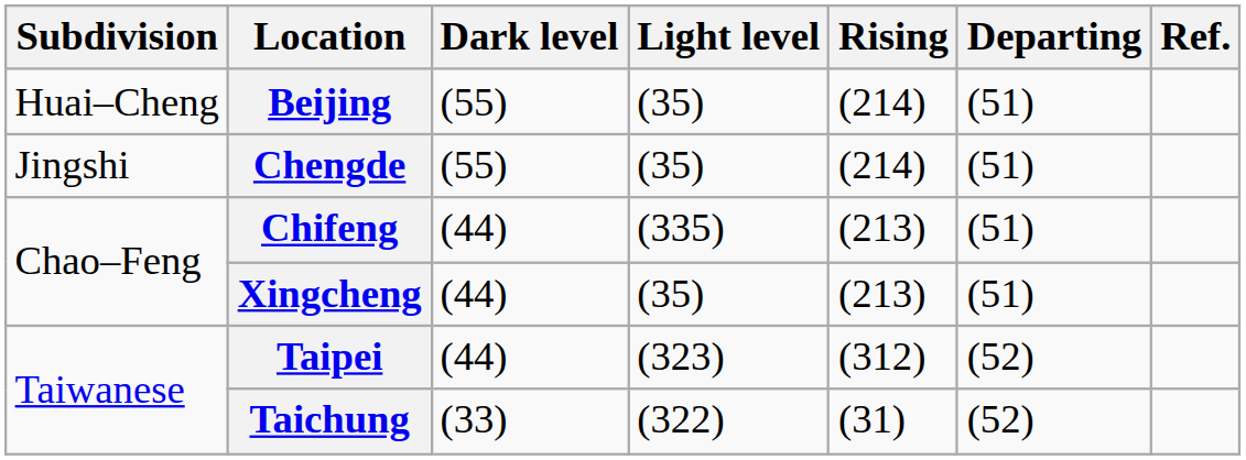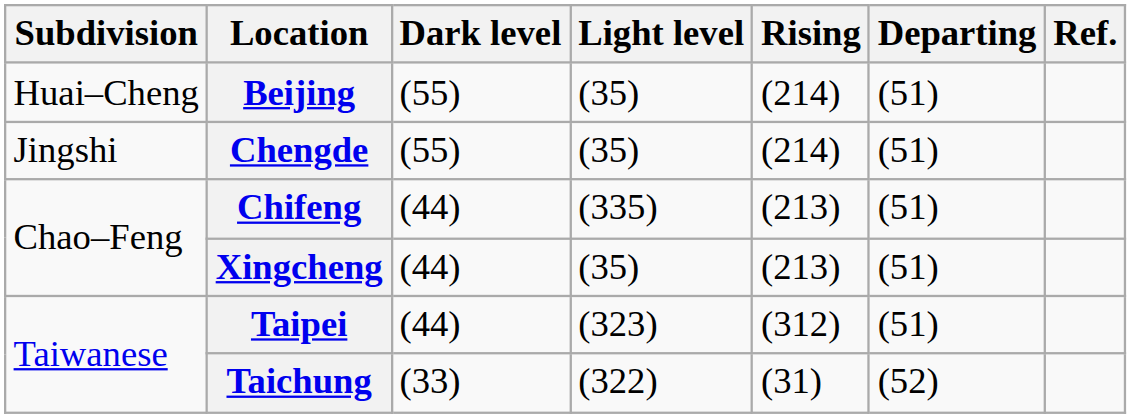 <table class="wikitable" style="text-align: left" align="center">
 <tr>
 <th>Subdivision</th>
 <th>Location</th>
 <th>Dark level</th>
 <th>Light level</th>
 <th>Rising</th>
 <th>Departing</th>
 <th>Ref.</th>
 </tr>
 <tr>
 <td>Huai–Cheng</td>
 <th><a href='#'>Beijing</a></th>
 <td> (55)</td>
 <td> (35)</td>
 <td> (214)</td>
 <td> (51)</td>
 <td></td>
 </tr>
 <tr>
 <td>Jingshi</td>
 <th><a href='#'>Chengde</a></th>
 <td> (55)</td>
 <td> (35)</td>
 <td> (214)</td>
 <td> (51)</td>
 <td></td>
 </tr>
 <tr>
 <td rowspan=2>Chao–Feng</td>
 <th><a href='#'>Chifeng</a></th>
 <td> (44)</td>
 <td> (335)</td>
 <td> (213)</td>
 <td> (51)</td>
 <td></td>
 </tr>
 <tr>
 <th><a href='#'>Xingcheng</a></th>
 <td> (44)</td>
 <td> (35)</td>
 <td> (213)</td>
 <td> (51)</td>
 <td></td>
 </tr>
 <tr>
 <td rowspan=2><a href='#'>Taiwanese</a></td>
 <th><a href='#'>Taipei</a></th>
 <td> (44)</td>
 <td> (323)</td>
 <td> (312)</td>
-<td> (52)</td>
+<td> (51)</td>
 <td></td>
 </tr>
 <tr>
 <th><a href='#'>Taichung</a></th>
 <td> (33)</td>
 <td> (322)</td>
 <td> (31)</td>
 <td> (52)</td>
 <td></td>
 </tr>
 </table>
